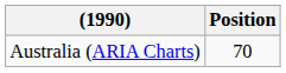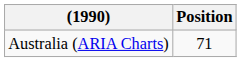 <table class="wikitable">
 <tr>
 <th>(1990)</th>
 <th>Position</th>
 </tr>
 <tr>
 <td align="center">Australia (<a href='#'>ARIA Charts</a>)</td>
-<td align="center">70</td>
+<td align="center">71</td>
 </tr>
 </table>
